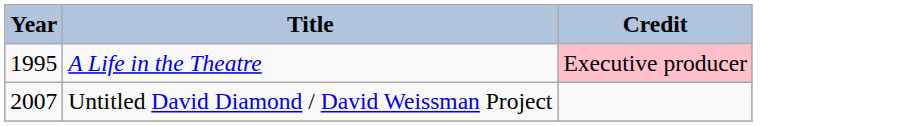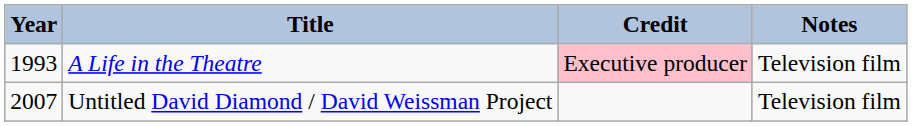 <table class="wikitable" style="font-size:95%;">
 <tr>
 <th style="background:#B0C4DE;">Year</th>
 <th style="background:#B0C4DE;">Title</th>
 <th style="background:#B0C4DE;">Credit</th>
+<th style="background:#B0C4DE;">Notes</th>
 </tr>
 <tr>
-<td>1995</td>
+<td>1993</td>
 <td><em><a href='#'>A Life in the Theatre</a></em></td>
 <td style="background: pink;">Executive producer</td>
+<td>Television film</td>
 </tr>
 <tr>
 <td>2007</td>
 <td>Untitled <a href='#'>David Diamond</a> / <a href='#'>David Weissman</a> Project</td>
 <td></td>
+<td>Television film</td>
 </tr>
 </table>
